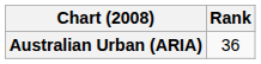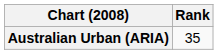 <table class="wikitable plainrowheaders" style="text-align:center">
 <tr>
 <th scope="col">Chart (2008)</th>
 <th scope="col">Rank</th>
 </tr>
 <tr>
 <th scope="row">Australian Urban (ARIA)</th>
-<td>36</td>
+<td>35</td>
 </tr>
 </table>
